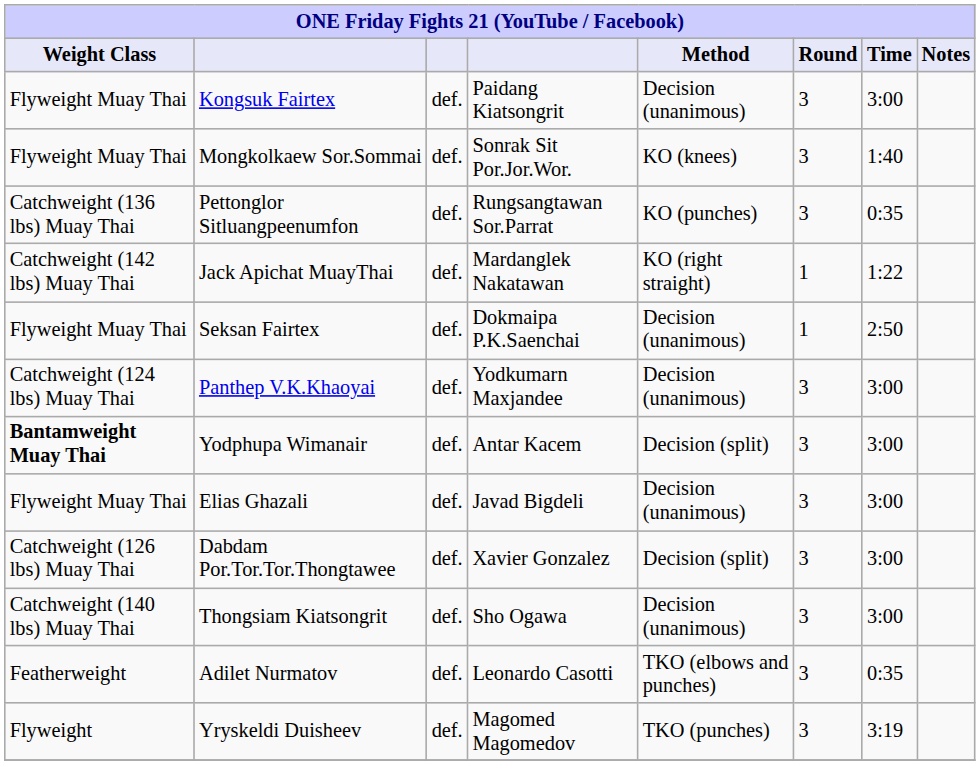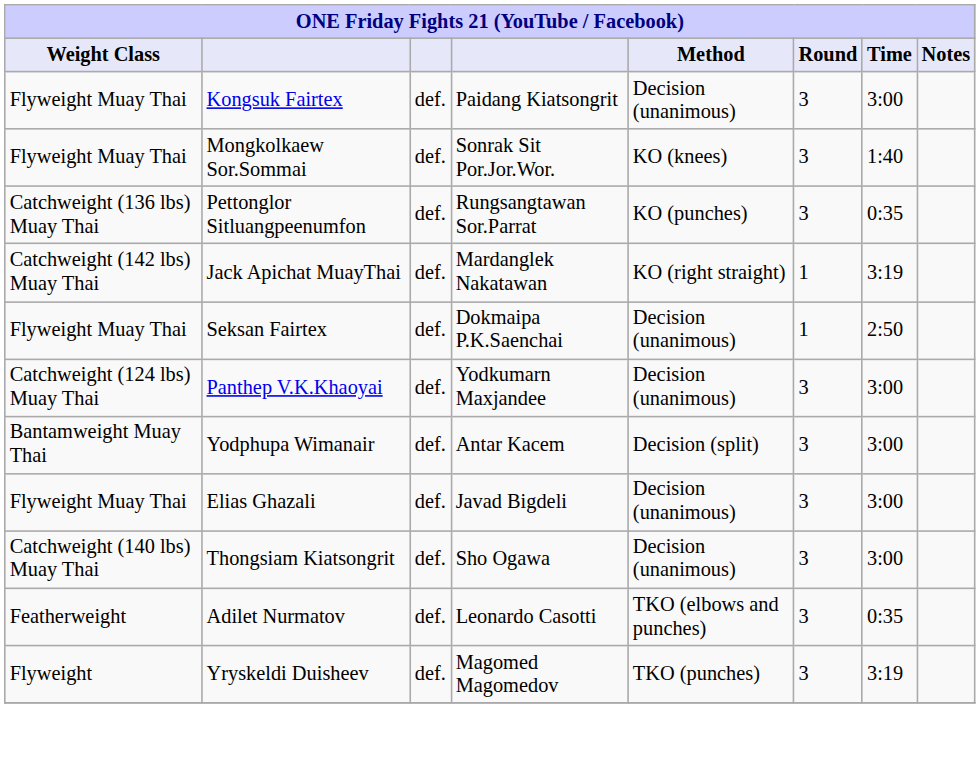 <table class="wikitable" style="font-size: 80%;">
 <tr>
 <th colspan="8" style="background-color: #ccf; color: #000080; text-align: center;"><strong>ONE Friday Fights 21 (YouTube / Facebook)</strong></th>
 </tr>
 <tr>
 <th colspan="1" style="background-color: #E6E8FA; color: #000000; text-align: center;">Weight Class</th>
 <th colspan="1" style="background-color: #E6E8FA; color: #000000; text-align: center;"></th>
 <th colspan="1" style="background-color: #E6E8FA; color: #000000; text-align: center;"></th>
 <th colspan="1" style="background-color: #E6E8FA; color: #000000; text-align: center;"></th>
 <th colspan="1" style="background-color: #E6E8FA; color: #000000; text-align: center;">Method</th>
 <th colspan="1" style="background-color: #E6E8FA; color: #000000; text-align: center;">Round</th>
 <th colspan="1" style="background-color: #E6E8FA; color: #000000; text-align: center;">Time</th>
 <th colspan="1" style="background-color: #E6E8FA; color: #000000; text-align: center;">Notes</th>
 </tr>
 <tr>
 <td>Flyweight Muay Thai</td>
 <td> <a href='#'>Kongsuk Fairtex</a></td>
 <td>def.</td>
 <td> Paidang Kiatsongrit</td>
 <td>Decision (unanimous)</td>
 <td>3</td>
 <td>3:00</td>
 <td></td>
 </tr>
 <tr>
 <td>Flyweight Muay Thai</td>
 <td> Mongkolkaew Sor.Sommai</td>
 <td>def.</td>
 <td> Sonrak Sit Por.Jor.Wor.</td>
 <td>KO (knees)</td>
 <td>3</td>
 <td>1:40</td>
 <td></td>
 </tr>
 <tr>
 <td>Catchweight (136 lbs) Muay Thai</td>
 <td> Pettonglor Sitluangpeenumfon</td>
 <td>def.</td>
 <td> Rungsangtawan Sor.Parrat</td>
 <td>KO (punches)</td>
 <td>3</td>
 <td>0:35</td>
 <td></td>
 </tr>
 <tr>
 <td>Catchweight (142 lbs) Muay Thai</td>
 <td> Jack Apichat MuayThai</td>
 <td>def.</td>
 <td> Mardanglek Nakatawan</td>
 <td>KO (right straight)</td>
 <td>1</td>
-<td>1:22</td>
+<td>3:19</td>
 <td></td>
 </tr>
 <tr>
 <td>Flyweight Muay Thai</td>
 <td> Seksan Fairtex</td>
 <td>def.</td>
 <td> Dokmaipa P.K.Saenchai</td>
 <td>Decision (unanimous)</td>
 <td>1</td>
 <td>2:50</td>
 <td></td>
 </tr>
 <tr>
 <td>Catchweight (124 lbs) Muay Thai</td>
 <td> <a href='#'>Panthep V.K.Khaoyai</a></td>
 <td>def.</td>
 <td> Yodkumarn Maxjandee</td>
 <td>Decision (unanimous)</td>
 <td>3</td>
 <td>3:00</td>
 <td></td>
 </tr>
 <tr>
-<td><strong>Bantamweight Muay Thai</strong></td>
+<td>Bantamweight Muay Thai</td>
 <td> Yodphupa Wimanair</td>
 <td>def.</td>
 <td> Antar Kacem</td>
 <td>Decision (split)</td>
 <td>3</td>
 <td>3:00</td>
 <td></td>
 </tr>
 <tr>
 <td>Flyweight Muay Thai</td>
 <td> Elias Ghazali</td>
 <td>def.</td>
 <td> Javad Bigdeli</td>
 <td>Decision (unanimous)</td>
-<td>3</td>
-<td>3:00</td>
-<td></td>
-</tr>
-<tr>
-<td>Catchweight (126 lbs) Muay Thai</td>
-<td> Dabdam Por.Tor.Tor.Thongtawee</td>
-<td>def.</td>
-<td> Xavier Gonzalez</td>
-<td>Decision (split)</td>
 <td>3</td>
 <td>3:00</td>
 <td></td>
 </tr>
 <tr>
 <td>Catchweight (140 lbs) Muay Thai</td>
 <td> Thongsiam Kiatsongrit</td>
 <td>def.</td>
 <td> Sho Ogawa</td>
 <td>Decision (unanimous)</td>
 <td>3</td>
 <td>3:00</td>
 <td></td>
 </tr>
 <tr>
 <td>Featherweight</td>
 <td> Adilet Nurmatov</td>
 <td>def.</td>
 <td> Leonardo Casotti</td>
 <td>TKO (elbows and punches)</td>
 <td>3</td>
 <td>0:35</td>
 <td></td>
 </tr>
 <tr>
 <td>Flyweight</td>
 <td> Yryskeldi Duisheev</td>
 <td>def.</td>
 <td> Magomed Magomedov</td>
 <td>TKO (punches)</td>
 <td>3</td>
 <td>3:19</td>
 <td></td>
 </tr>
 <tr>
 </tr>
 </table>
